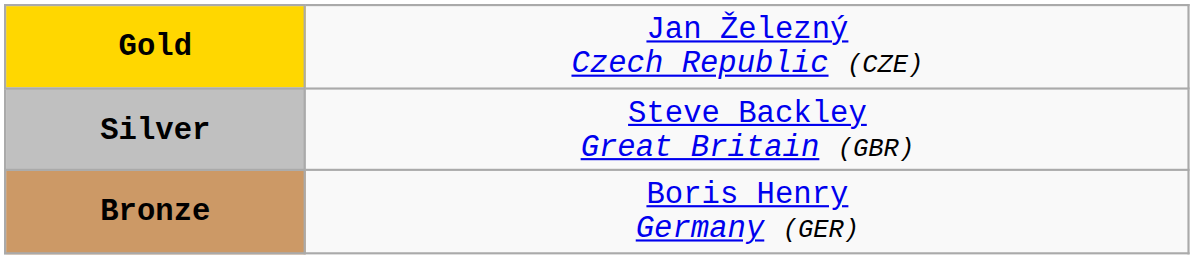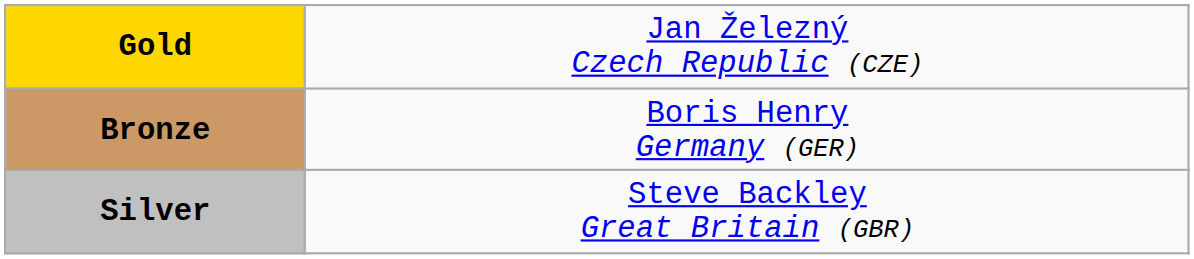 <table class="wikitable" style=" text-align:center; font-size:110%;" width="35%">
 <tr>
 <td bgcolor="gold"><strong>Gold</strong></td>
 <td> <a href='#'>Jan Železný</a><br><em><a href='#'>Czech Republic</a> <small>(CZE)</small></em></td>
 </tr>
 <tr>
+<td bgcolor="CC9966"><strong>Bronze</strong></td>
+<td> <a href='#'>Boris Henry</a><br><em><a href='#'>Germany</a> <small>(GER)</small></em></td>
+</tr>
+<tr>
 <td bgcolor="silver"><strong>Silver</strong></td>
 <td> <a href='#'>Steve Backley</a><br><em><a href='#'>Great Britain</a> <small>(GBR)</small></em></td>
 </tr>
-<tr>
-<td bgcolor="CC9966"><strong>Bronze</strong></td>
-<td> <a href='#'>Boris Henry</a><br><em><a href='#'>Germany</a> <small>(GER)</small></em></td>
-</tr>
 </table>
